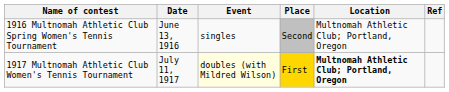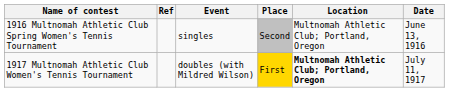 <table class="wikitable" style="font-size:90%">
 <tr>
 <th>Name of contest</th>
-<th>Date</th>
+<th>Ref</th>
 <th>Event</th>
 <th>Place</th>
 <th>Location</th>
-<th>Ref</th>
+<th>Date</th>
 </tr>
 <tr>
 <td>1916 Multnomah Athletic Club Spring Women's Tennis Tournament</td>
-<td>June 13, 1916</td>
+<td></td>
 <td>singles</td>
 <td style="background: silver">Second</td>
 <td>Multnomah Athletic Club; Portland, Oregon</td>
-<td></td>
+<td>June 13, 1916</td>
 </tr>
 <tr>
 <td>1917 Multnomah Athletic Club Women's Tennis Tournament</td>
-<td>July 11, 1917</td>
-<td style="background: lightyellow;">doubles (with Mildred Wilson)</td>
+<td></td>
+<td>doubles (with Mildred Wilson)</td>
 <td style="background: gold">First</td>
 <td><strong>Multnomah Athletic Club; Portland, Oregon</strong></td>
-<td></td>
+<td>July 11, 1917</td>
 </tr>
 </table>
